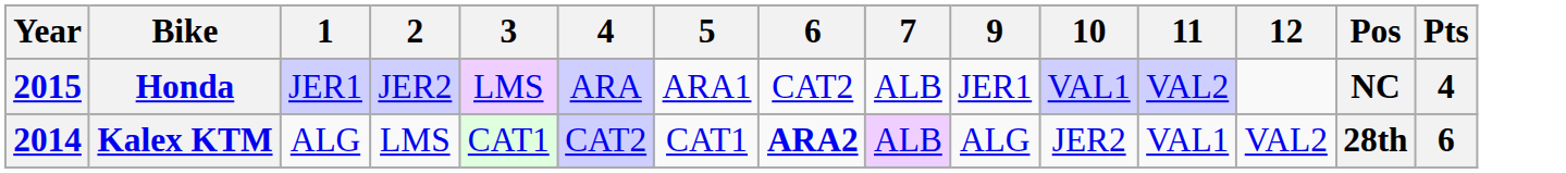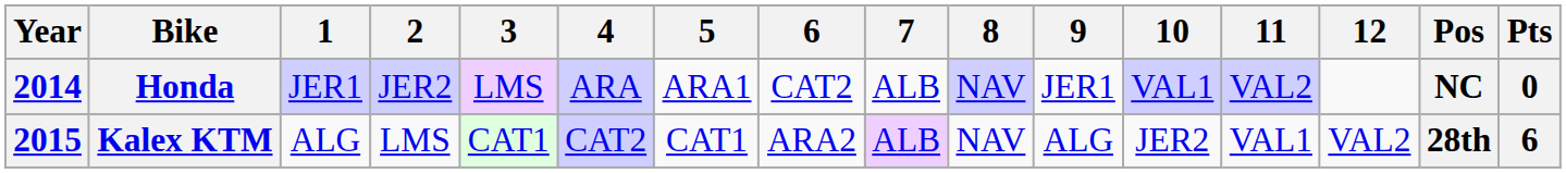 <table class="wikitable" style="text-align:center">
 <tr>
 <th>Year</th>
 <th>Bike</th>
 <th>1</th>
 <th>2</th>
 <th>3</th>
 <th>4</th>
 <th>5</th>
 <th>6</th>
 <th>7</th>
+<th>8</th>
 <th>9</th>
 <th>10</th>
 <th>11</th>
 <th>12</th>
 <th>Pos</th>
 <th>Pts</th>
 </tr>
 <tr>
-<th><a href='#'>2015</a></th>
+<th><a href='#'>2014</a></th>
 <th><a href='#'>Honda</a></th>
 <td style="background:#cfcfff;"><a href='#'>JER1</a><br></td>
 <td style="background:#cfcfff;"><a href='#'>JER2</a><br></td>
 <td style="background:#efcfff;"><a href='#'>LMS</a><br></td>
 <td style="background:#cfcfff;"><a href='#'>ARA</a><br></td>
 <td style="background:#;"><a href='#'>ARA1</a><br></td>
 <td style="background:#;"><a href='#'>CAT2</a><br></td>
 <td style="background:#;"><a href='#'>ALB</a><br></td>
+<td style="background:#cfcfff;"><a href='#'>NAV</a><br></td>
 <td style="background:#;"><a href='#'>JER1</a><br></td>
 <td style="background:#cfcfff;"><a href='#'>VAL1</a><br></td>
 <td style="background:#cfcfff;"><a href='#'>VAL2</a><br></td>
 <td></td>
 <th style="background:#;">NC</th>
-<th style="background:#;">4</th>
+<th style="background:#;">0</th>
 </tr>
 <tr>
-<th><a href='#'>2014</a></th>
+<th><a href='#'>2015</a></th>
 <th><a href='#'>Kalex KTM</a></th>
 <td style="background:#;"><a href='#'>ALG</a><br></td>
 <td style="background:#;"><a href='#'>LMS</a><br></td>
 <td style="background:#DFFFDF;"><a href='#'>CAT1</a><br></td>
 <td style="background:#CFCFFF;"><a href='#'>CAT2</a><br></td>
 <td style="background:#;"><a href='#'>CAT1</a><br></td>
-<td style="background:#;"><strong><a href='#'>ARA2</a><br></strong></td>
+<td style="background:#;"><a href='#'>ARA2</a><br></td>
 <td style="background:#EFCFFF;"><a href='#'>ALB</a><br></td>
+<td style="background:#;"><a href='#'>NAV</a><br></td>
 <td style="background:#;"><a href='#'>ALG</a><br></td>
 <td style="background:#;"><a href='#'>JER2</a><br></td>
 <td style="background:#;"><a href='#'>VAL1</a><br></td>
 <td style="background:#;"><a href='#'>VAL2</a><br></td>
 <th>28th</th>
 <th>6</th>
 </tr>
 </table>
